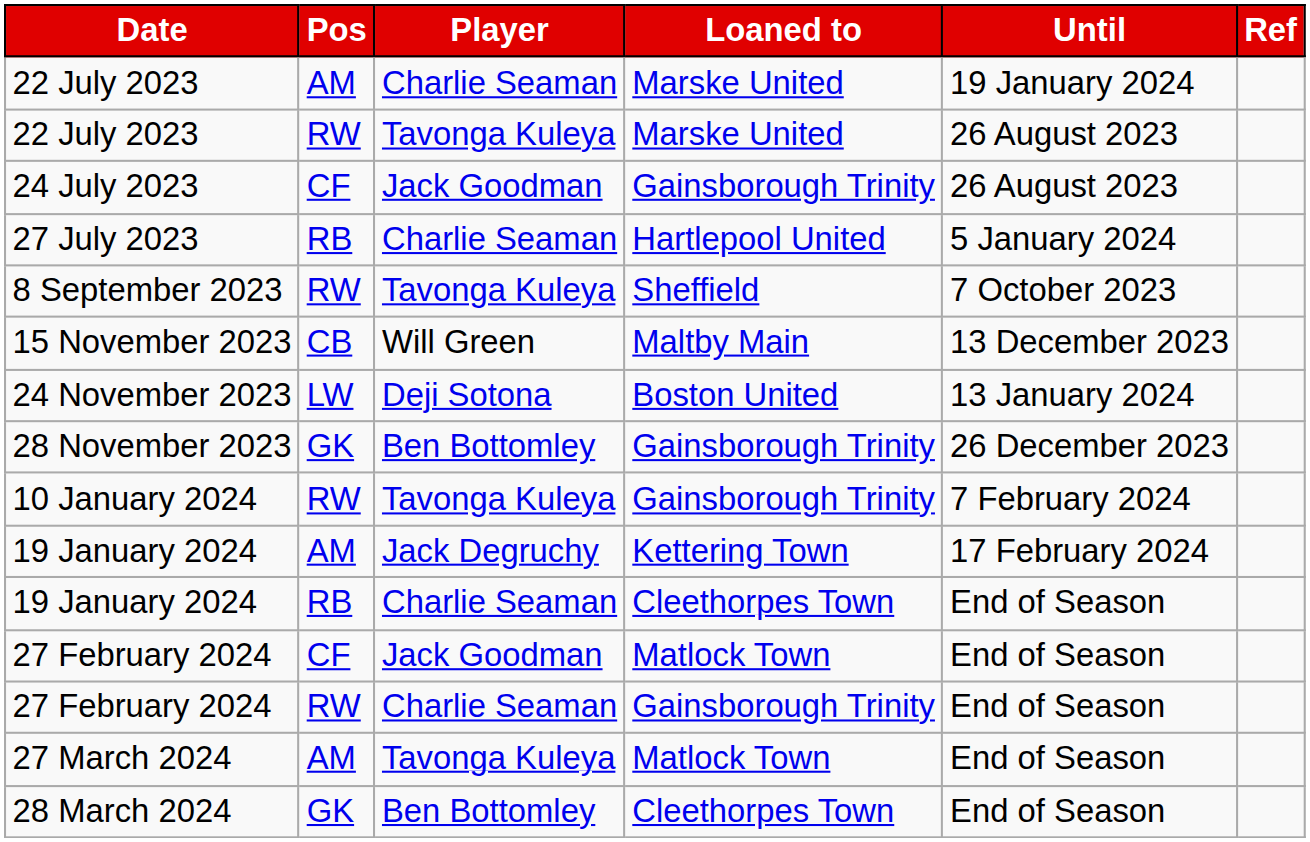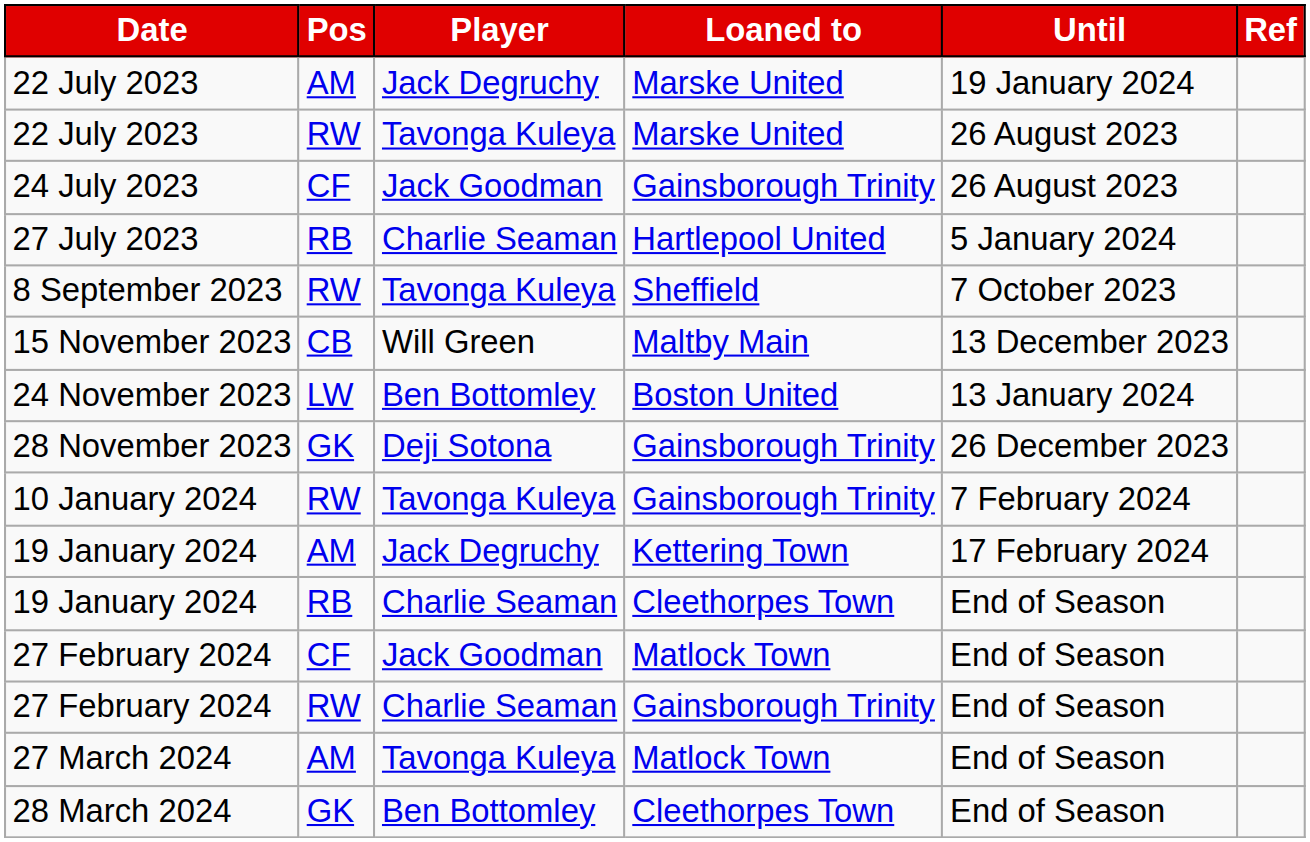 <table class="wikitable plainrowheaders sortable">
 <tr>
 <th style="background:#E00000;border:1px solid black;color:white">Date</th>
 <th style="background:#E00000;border:1px solid black;color:white">Pos</th>
 <th style="background:#E00000;border:1px solid black;color:white">Player</th>
 <th style="background:#E00000;border:1px solid black;color:white">Loaned to</th>
 <th style="background:#E00000;border:1px solid black;color:white">Until</th>
 <th style="background:#E00000;border:1px solid black;color:white">Ref</th>
 </tr>
 <tr>
 <td>22 July 2023</td>
 <td><a href='#'>AM</a></td>
-<td> <a href='#'>Charlie Seaman</a></td>
+<td> <a href='#'>Jack Degruchy</a></td>
 <td> <a href='#'>Marske United</a></td>
 <td>19 January 2024</td>
 <td></td>
 </tr>
 <tr>
 <td>22 July 2023</td>
 <td><a href='#'>RW</a></td>
 <td> <a href='#'>Tavonga Kuleya</a></td>
 <td> <a href='#'>Marske United</a></td>
 <td>26 August 2023</td>
 <td></td>
 </tr>
 <tr>
 <td>24 July 2023</td>
 <td><a href='#'>CF</a></td>
 <td> <a href='#'>Jack Goodman</a></td>
 <td> <a href='#'>Gainsborough Trinity</a></td>
 <td>26 August 2023</td>
 <td></td>
 </tr>
 <tr>
 <td>27 July 2023</td>
 <td><a href='#'>RB</a></td>
 <td> <a href='#'>Charlie Seaman</a></td>
 <td> <a href='#'>Hartlepool United</a></td>
 <td>5 January 2024</td>
 <td></td>
 </tr>
 <tr>
 <td>8 September 2023</td>
 <td><a href='#'>RW</a></td>
 <td> <a href='#'>Tavonga Kuleya</a></td>
 <td> <a href='#'>Sheffield</a></td>
 <td>7 October 2023</td>
 <td></td>
 </tr>
 <tr>
 <td>15 November 2023</td>
 <td><a href='#'>CB</a></td>
 <td> Will Green</td>
 <td> <a href='#'>Maltby Main</a></td>
 <td>13 December 2023</td>
 <td></td>
 </tr>
 <tr>
 <td>24 November 2023</td>
 <td><a href='#'>LW</a></td>
-<td> <a href='#'>Deji Sotona</a></td>
+<td> <a href='#'>Ben Bottomley</a></td>
 <td> <a href='#'>Boston United</a></td>
 <td>13 January 2024</td>
 <td></td>
 </tr>
 <tr>
 <td>28 November 2023</td>
 <td><a href='#'>GK</a></td>
-<td> <a href='#'>Ben Bottomley</a></td>
+<td> <a href='#'>Deji Sotona</a></td>
 <td> <a href='#'>Gainsborough Trinity</a></td>
 <td>26 December 2023</td>
 <td></td>
 </tr>
 <tr>
 <td>10 January 2024</td>
 <td><a href='#'>RW</a></td>
 <td> <a href='#'>Tavonga Kuleya</a></td>
 <td> <a href='#'>Gainsborough Trinity</a></td>
 <td>7 February 2024</td>
 <td></td>
 </tr>
 <tr>
 <td>19 January 2024</td>
 <td><a href='#'>AM</a></td>
 <td> <a href='#'>Jack Degruchy</a></td>
 <td> <a href='#'>Kettering Town</a></td>
 <td>17 February 2024</td>
 <td></td>
 </tr>
 <tr>
 <td>19 January 2024</td>
 <td><a href='#'>RB</a></td>
 <td> <a href='#'>Charlie Seaman</a></td>
 <td> <a href='#'>Cleethorpes Town</a></td>
 <td>End of Season</td>
 <td></td>
 </tr>
 <tr>
 <td>27 February 2024</td>
 <td><a href='#'>CF</a></td>
 <td> <a href='#'>Jack Goodman</a></td>
 <td> <a href='#'>Matlock Town</a></td>
 <td>End of Season</td>
 <td></td>
 </tr>
 <tr>
 <td>27 February 2024</td>
 <td><a href='#'>RW</a></td>
 <td> <a href='#'>Charlie Seaman</a></td>
 <td> <a href='#'>Gainsborough Trinity</a></td>
 <td>End of Season</td>
 <td></td>
 </tr>
 <tr>
 <td>27 March 2024</td>
 <td><a href='#'>AM</a></td>
 <td> <a href='#'>Tavonga Kuleya</a></td>
 <td> <a href='#'>Matlock Town</a></td>
 <td>End of Season</td>
 <td></td>
 </tr>
 <tr>
 <td>28 March 2024</td>
 <td><a href='#'>GK</a></td>
 <td> <a href='#'>Ben Bottomley</a></td>
 <td> <a href='#'>Cleethorpes Town</a></td>
 <td>End of Season</td>
 <td></td>
 </tr>
 </table>
